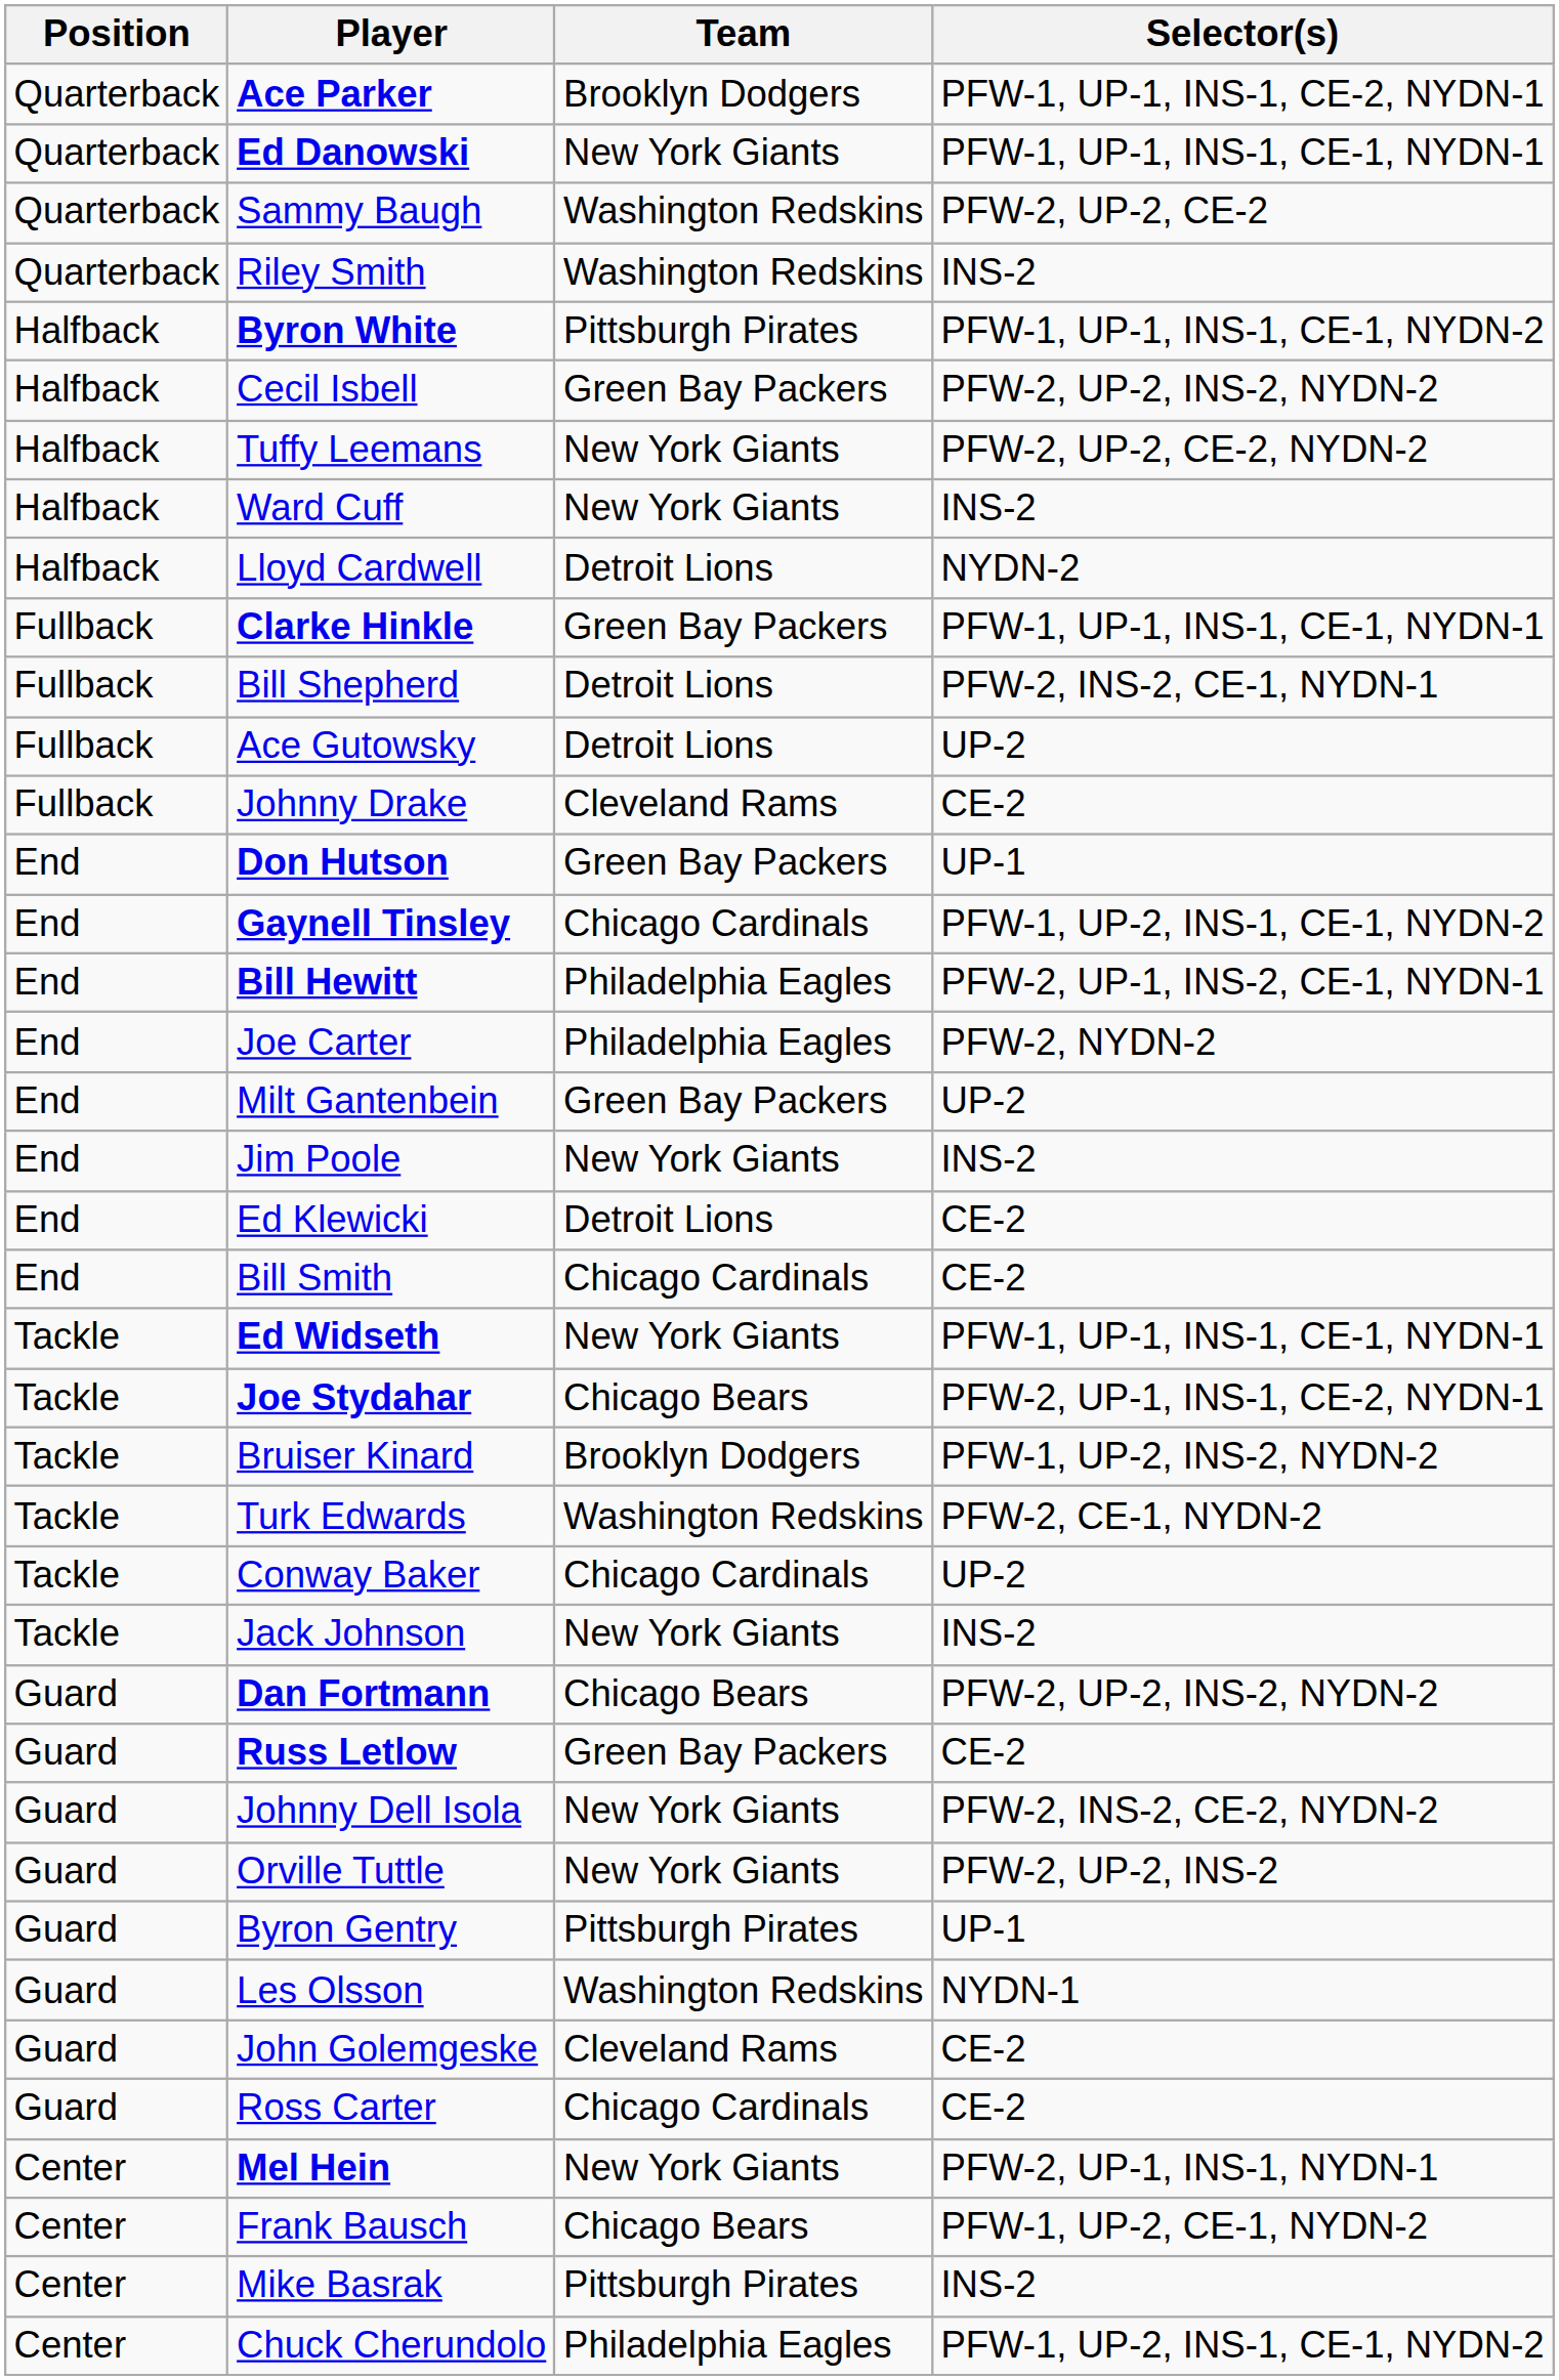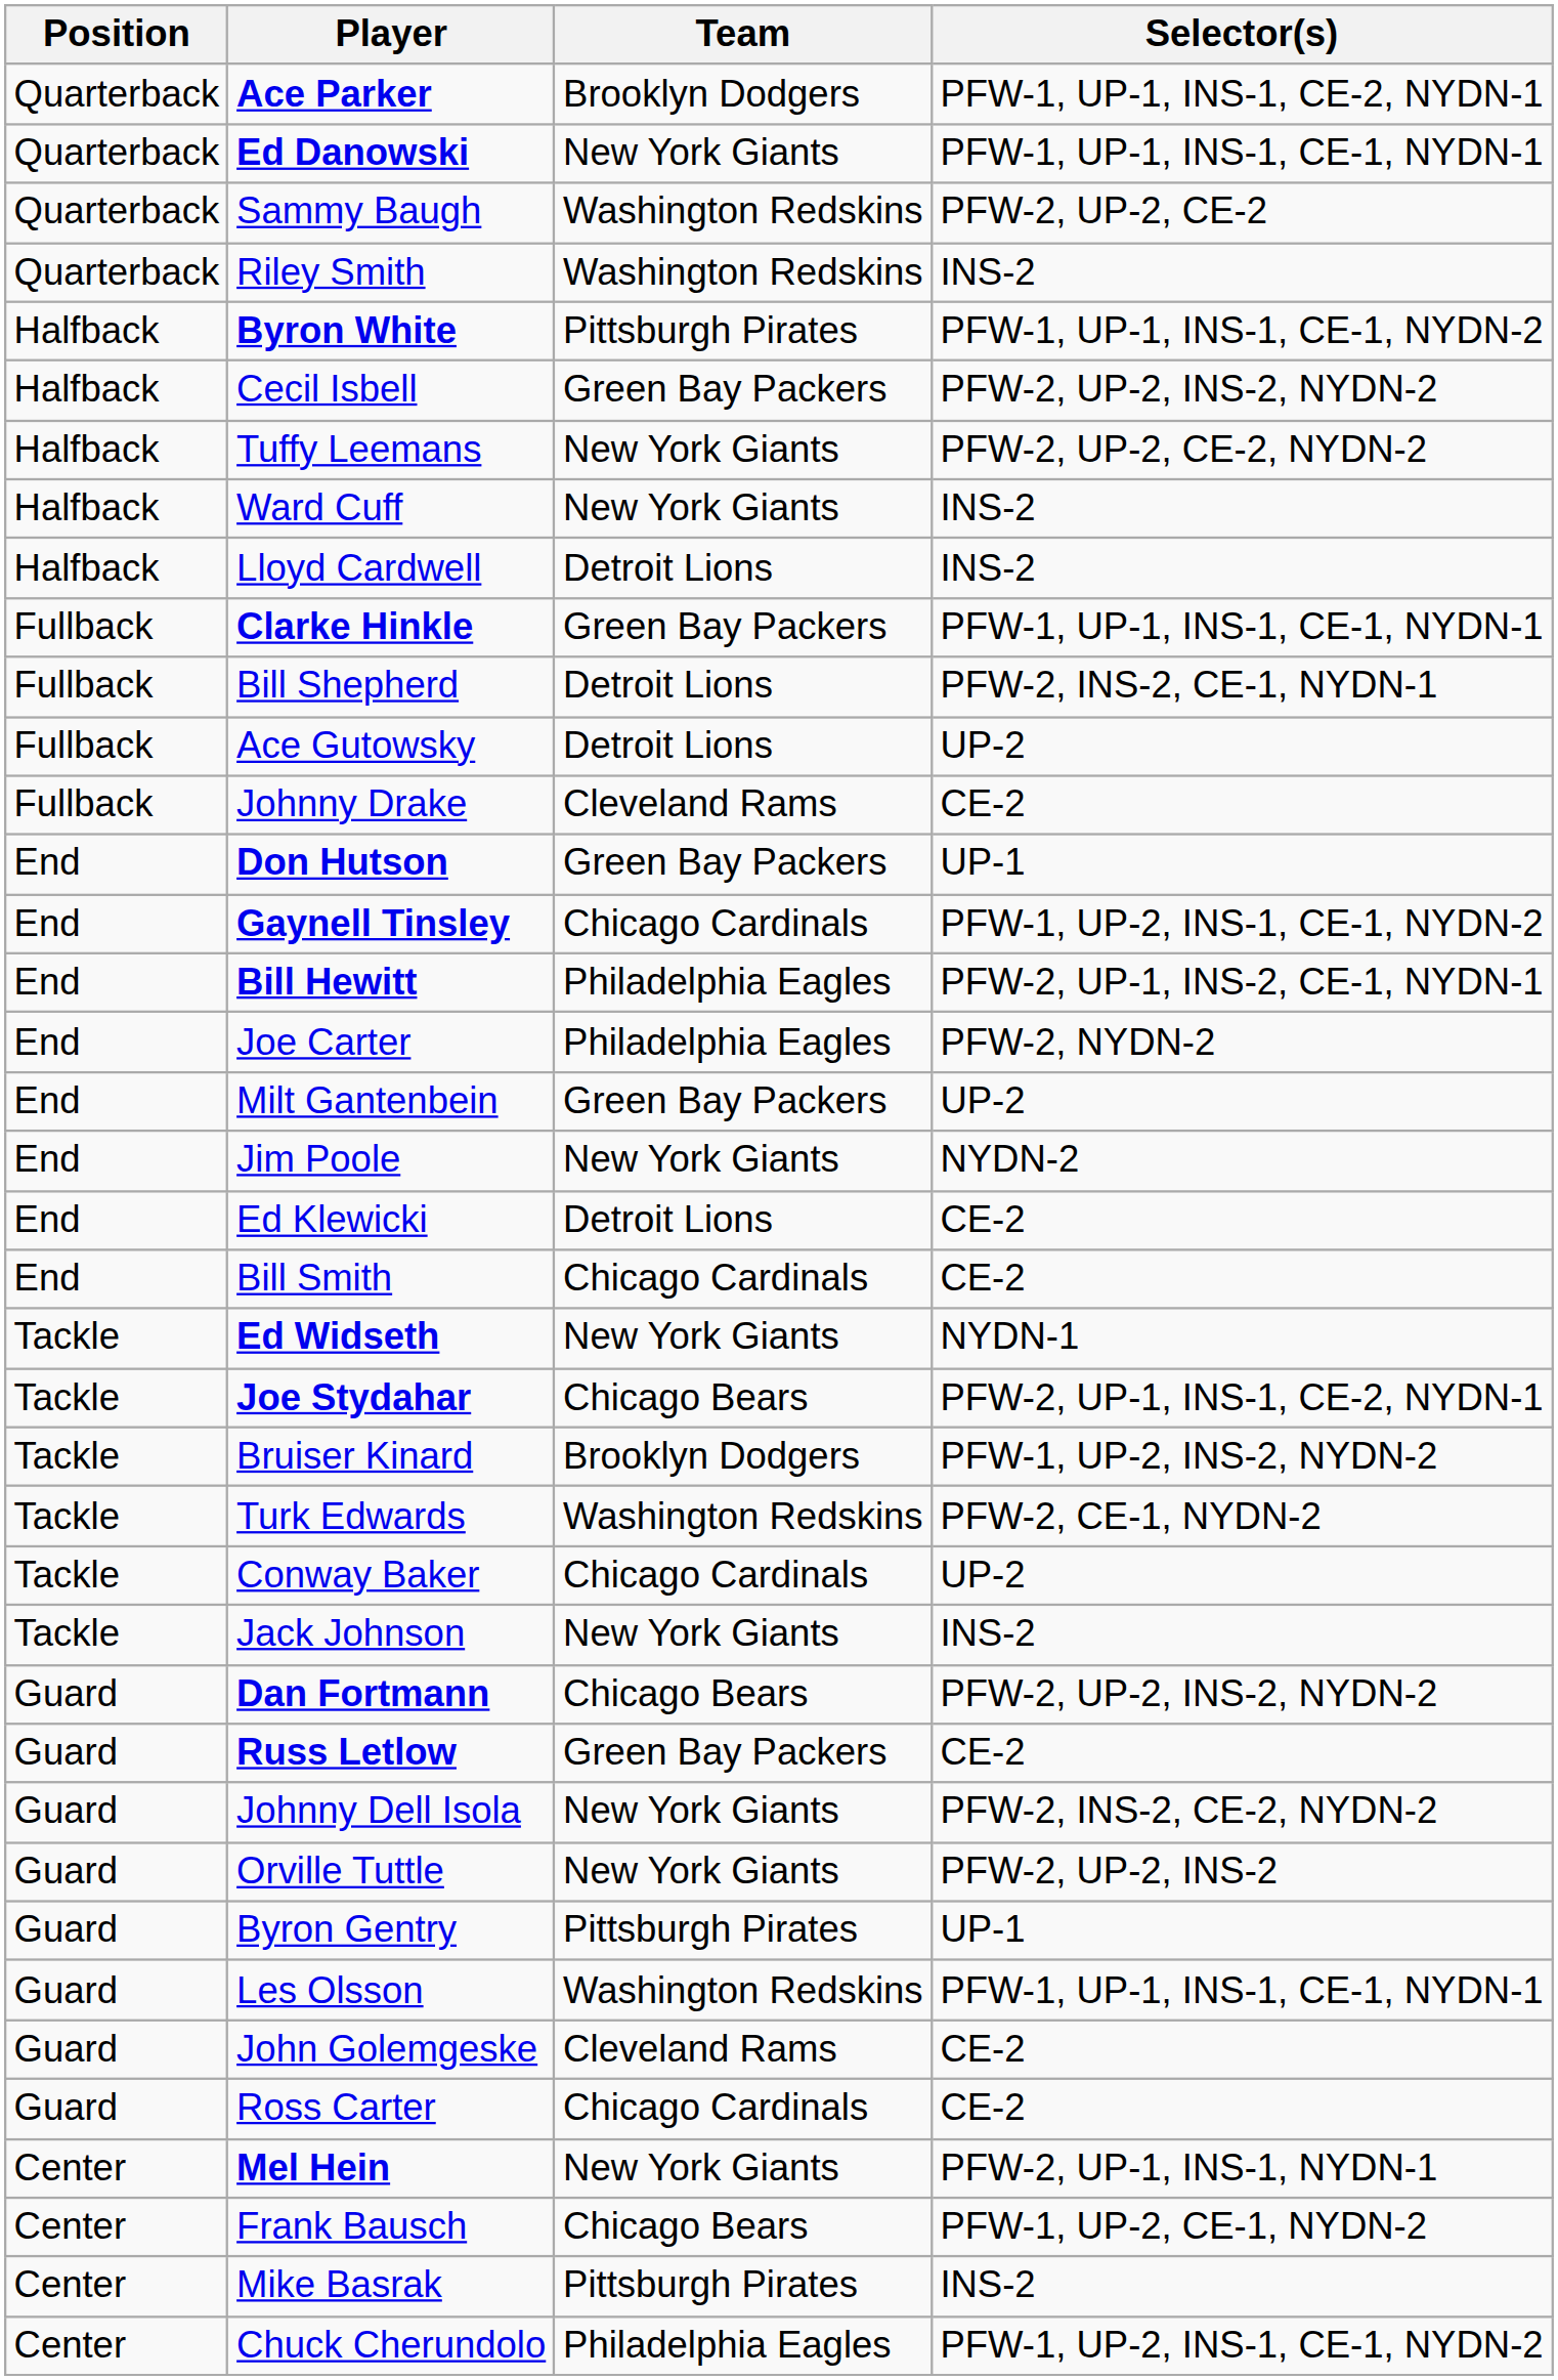 <table class="wikitable" style="text-align:left;">
 <tr>
 <th>Position</th>
 <th>Player</th>
 <th>Team</th>
 <th>Selector(s)</th>
 </tr>
 <tr>
 <td>Quarterback</td>
 <td><strong><a href='#'>Ace Parker</a></strong></td>
 <td>Brooklyn Dodgers</td>
 <td>PFW-1, UP-1, INS-1, CE-2, NYDN-1</td>
 </tr>
 <tr>
 <td>Quarterback</td>
 <td><strong><a href='#'>Ed Danowski</a></strong></td>
 <td>New York Giants</td>
 <td>PFW-1, UP-1, INS-1, CE-1, NYDN-1</td>
 </tr>
 <tr>
 <td>Quarterback</td>
 <td><a href='#'>Sammy Baugh</a></td>
 <td>Washington Redskins</td>
 <td>PFW-2, UP-2, CE-2</td>
 </tr>
 <tr>
 <td>Quarterback</td>
 <td><a href='#'>Riley Smith</a></td>
 <td>Washington Redskins</td>
 <td>INS-2</td>
 </tr>
 <tr>
 <td>Halfback</td>
 <td><strong><a href='#'>Byron White</a></strong></td>
 <td>Pittsburgh Pirates</td>
 <td>PFW-1, UP-1, INS-1, CE-1, NYDN-2</td>
 </tr>
 <tr>
 <td>Halfback</td>
 <td><a href='#'>Cecil Isbell</a></td>
 <td>Green Bay Packers</td>
 <td>PFW-2, UP-2, INS-2, NYDN-2</td>
 </tr>
 <tr>
 <td>Halfback</td>
 <td><a href='#'>Tuffy Leemans</a></td>
 <td>New York Giants</td>
 <td>PFW-2, UP-2, CE-2, NYDN-2</td>
 </tr>
 <tr>
 <td>Halfback</td>
 <td><a href='#'>Ward Cuff</a></td>
 <td>New York Giants</td>
 <td>INS-2</td>
 </tr>
 <tr>
 <td>Halfback</td>
 <td><a href='#'>Lloyd Cardwell</a></td>
 <td>Detroit Lions</td>
-<td>NYDN-2</td>
+<td>INS-2</td>
 </tr>
 <tr>
 <td>Fullback</td>
 <td><strong><a href='#'>Clarke Hinkle</a></strong></td>
 <td>Green Bay Packers</td>
 <td>PFW-1, UP-1, INS-1, CE-1, NYDN-1</td>
 </tr>
 <tr>
 <td>Fullback</td>
 <td><a href='#'>Bill Shepherd</a></td>
 <td>Detroit Lions</td>
 <td>PFW-2, INS-2, CE-1, NYDN-1</td>
 </tr>
 <tr>
 <td>Fullback</td>
 <td><a href='#'>Ace Gutowsky</a></td>
 <td>Detroit Lions</td>
 <td>UP-2</td>
 </tr>
 <tr>
 <td>Fullback</td>
 <td><a href='#'>Johnny Drake</a></td>
 <td>Cleveland Rams</td>
 <td>CE-2</td>
 </tr>
 <tr>
 <td>End</td>
 <td><strong><a href='#'>Don Hutson</a></strong></td>
 <td>Green Bay Packers</td>
 <td>UP-1</td>
 </tr>
 <tr>
 <td>End</td>
 <td><strong><a href='#'>Gaynell Tinsley</a></strong></td>
 <td>Chicago Cardinals</td>
 <td>PFW-1, UP-2, INS-1, CE-1, NYDN-2</td>
 </tr>
 <tr>
 <td>End</td>
 <td><strong><a href='#'>Bill Hewitt</a></strong></td>
 <td>Philadelphia Eagles</td>
 <td>PFW-2, UP-1, INS-2, CE-1, NYDN-1</td>
 </tr>
 <tr>
 <td>End</td>
 <td><a href='#'>Joe Carter</a></td>
 <td>Philadelphia Eagles</td>
 <td>PFW-2, NYDN-2</td>
 </tr>
 <tr>
 <td>End</td>
 <td><a href='#'>Milt Gantenbein</a></td>
 <td>Green Bay Packers</td>
 <td>UP-2</td>
 </tr>
 <tr>
 <td>End</td>
 <td><a href='#'>Jim Poole</a></td>
 <td>New York Giants</td>
-<td>INS-2</td>
+<td>NYDN-2</td>
 </tr>
 <tr>
 <td>End</td>
 <td><a href='#'>Ed Klewicki</a></td>
 <td>Detroit Lions</td>
 <td>CE-2</td>
 </tr>
 <tr>
 <td>End</td>
 <td><a href='#'>Bill Smith</a></td>
 <td>Chicago Cardinals</td>
 <td>CE-2</td>
 </tr>
 <tr>
 <td>Tackle</td>
 <td><strong><a href='#'>Ed Widseth</a></strong></td>
 <td>New York Giants</td>
-<td>PFW-1, UP-1, INS-1, CE-1, NYDN-1</td>
+<td>NYDN-1</td>
 </tr>
 <tr>
 <td>Tackle</td>
 <td><strong><a href='#'>Joe Stydahar</a></strong></td>
 <td>Chicago Bears</td>
 <td>PFW-2, UP-1, INS-1, CE-2, NYDN-1</td>
 </tr>
 <tr>
 <td>Tackle</td>
 <td><a href='#'>Bruiser Kinard</a></td>
 <td>Brooklyn Dodgers</td>
 <td>PFW-1, UP-2, INS-2, NYDN-2</td>
 </tr>
 <tr>
 <td>Tackle</td>
 <td><a href='#'>Turk Edwards</a></td>
 <td>Washington Redskins</td>
 <td>PFW-2, CE-1, NYDN-2</td>
 </tr>
 <tr>
 <td>Tackle</td>
 <td><a href='#'>Conway Baker</a></td>
 <td>Chicago Cardinals</td>
 <td>UP-2</td>
 </tr>
 <tr>
 <td>Tackle</td>
 <td><a href='#'>Jack Johnson</a></td>
 <td>New York Giants</td>
 <td>INS-2</td>
 </tr>
 <tr>
 <td>Guard</td>
 <td><strong><a href='#'>Dan Fortmann</a></strong></td>
 <td>Chicago Bears</td>
 <td>PFW-2, UP-2, INS-2, NYDN-2</td>
 </tr>
 <tr>
 <td>Guard</td>
 <td><strong><a href='#'>Russ Letlow</a></strong></td>
 <td>Green Bay Packers</td>
 <td>CE-2</td>
 </tr>
 <tr>
 <td>Guard</td>
 <td><a href='#'>Johnny Dell Isola</a></td>
 <td>New York Giants</td>
 <td>PFW-2, INS-2, CE-2, NYDN-2</td>
 </tr>
 <tr>
 <td>Guard</td>
 <td><a href='#'>Orville Tuttle</a></td>
 <td>New York Giants</td>
 <td>PFW-2, UP-2, INS-2</td>
 </tr>
 <tr>
 <td>Guard</td>
 <td><a href='#'>Byron Gentry</a></td>
 <td>Pittsburgh Pirates</td>
 <td>UP-1</td>
 </tr>
 <tr>
 <td>Guard</td>
 <td><a href='#'>Les Olsson</a></td>
 <td>Washington Redskins</td>
-<td>NYDN-1</td>
+<td>PFW-1, UP-1, INS-1, CE-1, NYDN-1</td>
 </tr>
 <tr>
 <td>Guard</td>
 <td><a href='#'>John Golemgeske</a></td>
 <td>Cleveland Rams</td>
 <td>CE-2</td>
 </tr>
 <tr>
 <td>Guard</td>
 <td><a href='#'>Ross Carter</a></td>
 <td>Chicago Cardinals</td>
 <td>CE-2</td>
 </tr>
 <tr>
 <td>Center</td>
 <td><strong><a href='#'>Mel Hein</a></strong></td>
 <td>New York Giants</td>
 <td>PFW-2, UP-1, INS-1, NYDN-1</td>
 </tr>
 <tr>
 <td>Center</td>
 <td><a href='#'>Frank Bausch</a></td>
 <td>Chicago Bears</td>
 <td>PFW-1, UP-2, CE-1, NYDN-2</td>
 </tr>
 <tr>
 <td>Center</td>
 <td><a href='#'>Mike Basrak</a></td>
 <td>Pittsburgh Pirates</td>
 <td>INS-2</td>
 </tr>
 <tr>
 <td>Center</td>
 <td><a href='#'>Chuck Cherundolo</a></td>
 <td>Philadelphia Eagles</td>
 <td>PFW-1, UP-2, INS-1, CE-1, NYDN-2</td>
 </tr>
 <tr>
 </tr>
 </table>
